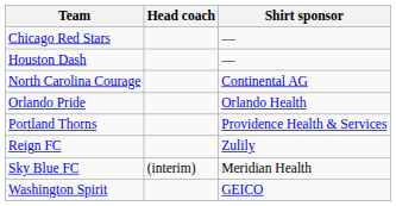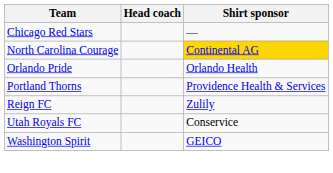 <table class="wikitable sortable" style="text-align: left;">
 <tr>
 <th>Team</th>
 <th>Head coach</th>
 <th>Shirt sponsor</th>
 </tr>
 <tr>
 <td><a href='#'>Chicago Red Stars</a></td>
 <td> </td>
 <td>—</td>
 </tr>
 <tr>
-<td><a href='#'>Houston Dash</a></td>
-<td> </td>
-<td>—</td>
-</tr>
-<tr>
 <td><a href='#'>North Carolina Courage</a></td>
 <td> </td>
-<td><a href='#'>Continental AG</a></td>
+<td style="background: gold;"><a href='#'>Continental AG</a></td>
 </tr>
 <tr>
 <td><a href='#'>Orlando Pride</a></td>
 <td> </td>
 <td><a href='#'>Orlando Health</a></td>
 </tr>
 <tr>
 <td><a href='#'>Portland Thorns</a></td>
 <td> </td>
 <td><a href='#'>Providence Health & Services</a></td>
 </tr>
 <tr>
 <td><a href='#'>Reign FC</a></td>
 <td> </td>
 <td><a href='#'>Zulily</a></td>
 </tr>
 <tr>
-<td><a href='#'>Sky Blue FC</a></td>
-<td>  (interim)</td>
-<td>Meridian Health</td>
+<td><a href='#'>Utah Royals FC</a></td>
+<td> </td>
+<td>Conservice</td>
 </tr>
 <tr>
 <td><a href='#'>Washington Spirit</a></td>
 <td> </td>
 <td><a href='#'>GEICO</a></td>
 </tr>
 </table>
